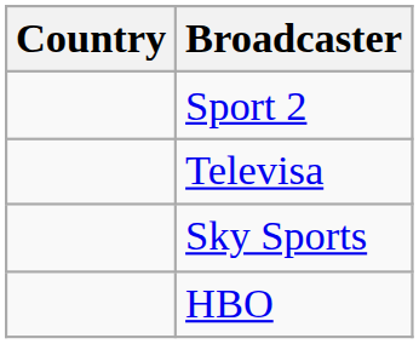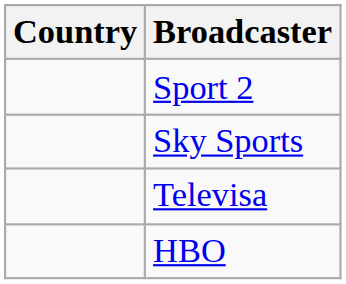 <table class="wikitable">
 <tr>
 <th align=center>Country</th>
 <th align=center>Broadcaster</th>
 </tr>
 <tr>
 <td></td>
 <td><a href='#'>Sport 2</a></td>
 </tr>
 <tr>
 <td></td>
-<td><a href='#'>Televisa</a></td>
+<td><a href='#'>Sky Sports</a></td>
 </tr>
 <tr>
 <td></td>
-<td><a href='#'>Sky Sports</a></td>
+<td><a href='#'>Televisa</a></td>
 </tr>
 <tr>
 <td></td>
 <td><a href='#'>HBO</a></td>
 </tr>
 </table>
